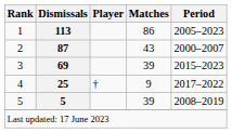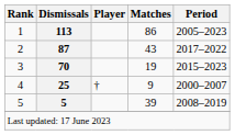 <table class="wikitable plainrowheaders sortable">
 <tr>
 <th scope=col>Rank</th>
 <th scope=col>Dismissals</th>
 <th scope=col>Player</th>
 <th scope=col>Matches</th>
 <th scope=col>Period</th>
 </tr>
 <tr>
 <td align=center>1</td>
 <th scope=row style=text-align:center;>113</th>
 <td></td>
 <td align=center>86</td>
 <td>2005–2023</td>
 </tr>
 <tr>
 <td align=center>2</td>
 <th scope=row style=text-align:center;>87</th>
 <td></td>
 <td align=center>43</td>
-<td>2000–2007</td>
+<td>2017–2022</td>
 </tr>
 <tr>
 <td align=center>3</td>
-<th scope=row style=text-align:center;>69</th>
+<th scope=row style=text-align:center;>70</th>
 <td></td>
-<td align=center>39</td>
+<td align=center>19</td>
 <td>2015–2023</td>
 </tr>
 <tr>
 <td align=center>4</td>
 <th scope=row style=text-align:center;>25</th>
 <td>†</td>
 <td align=center>9</td>
-<td>2017–2022</td>
+<td>2000–2007</td>
 </tr>
 <tr>
 <td align=center>5</td>
 <th scope=row style=text-align:center;>5</th>
 <td></td>
 <td align=center>39</td>
 <td>2008–2019</td>
 </tr>
 <tr>
 </tr>
 <tr class=sortbottom>
 <td colspan=5><small>Last updated: 17 June 2023</small></td>
 </tr>
 </table>
